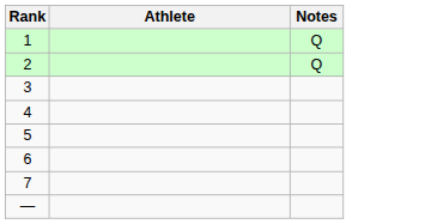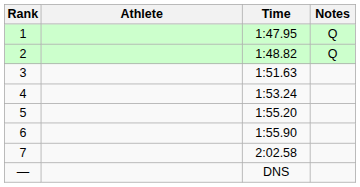 <table class="wikitable" style="text-align:center">
 <tr>
 <th width=40>Rank</th>
 <th width=250>Athlete</th>
+<th width=80>Time</th>
 <th width=50>Notes</th>
 </tr>
 <tr bgcolor=ccffcc>
 <td>1</td>
 <td align=left></td>
+<td>1:47.95</td>
 <td>Q</td>
 </tr>
 <tr bgcolor=ccffcc>
 <td>2</td>
 <td align=left></td>
+<td>1:48.82</td>
 <td>Q</td>
 </tr>
 <tr>
 <td>3</td>
 <td align=left></td>
+<td>1:51.63</td>
 <td></td>
 </tr>
 <tr>
 <td>4</td>
 <td align=left></td>
+<td>1:53.24</td>
 <td></td>
 </tr>
 <tr>
 <td>5</td>
 <td align=left></td>
+<td>1:55.20</td>
 <td></td>
 </tr>
 <tr>
 <td>6</td>
 <td align=left></td>
+<td>1:55.90</td>
 <td></td>
 </tr>
 <tr>
 <td>7</td>
 <td align=left></td>
+<td>2:02.58</td>
 <td></td>
 </tr>
 <tr>
 <td>—</td>
 <td align=left></td>
+<td>DNS</td>
 <td></td>
 </tr>
 </table>
